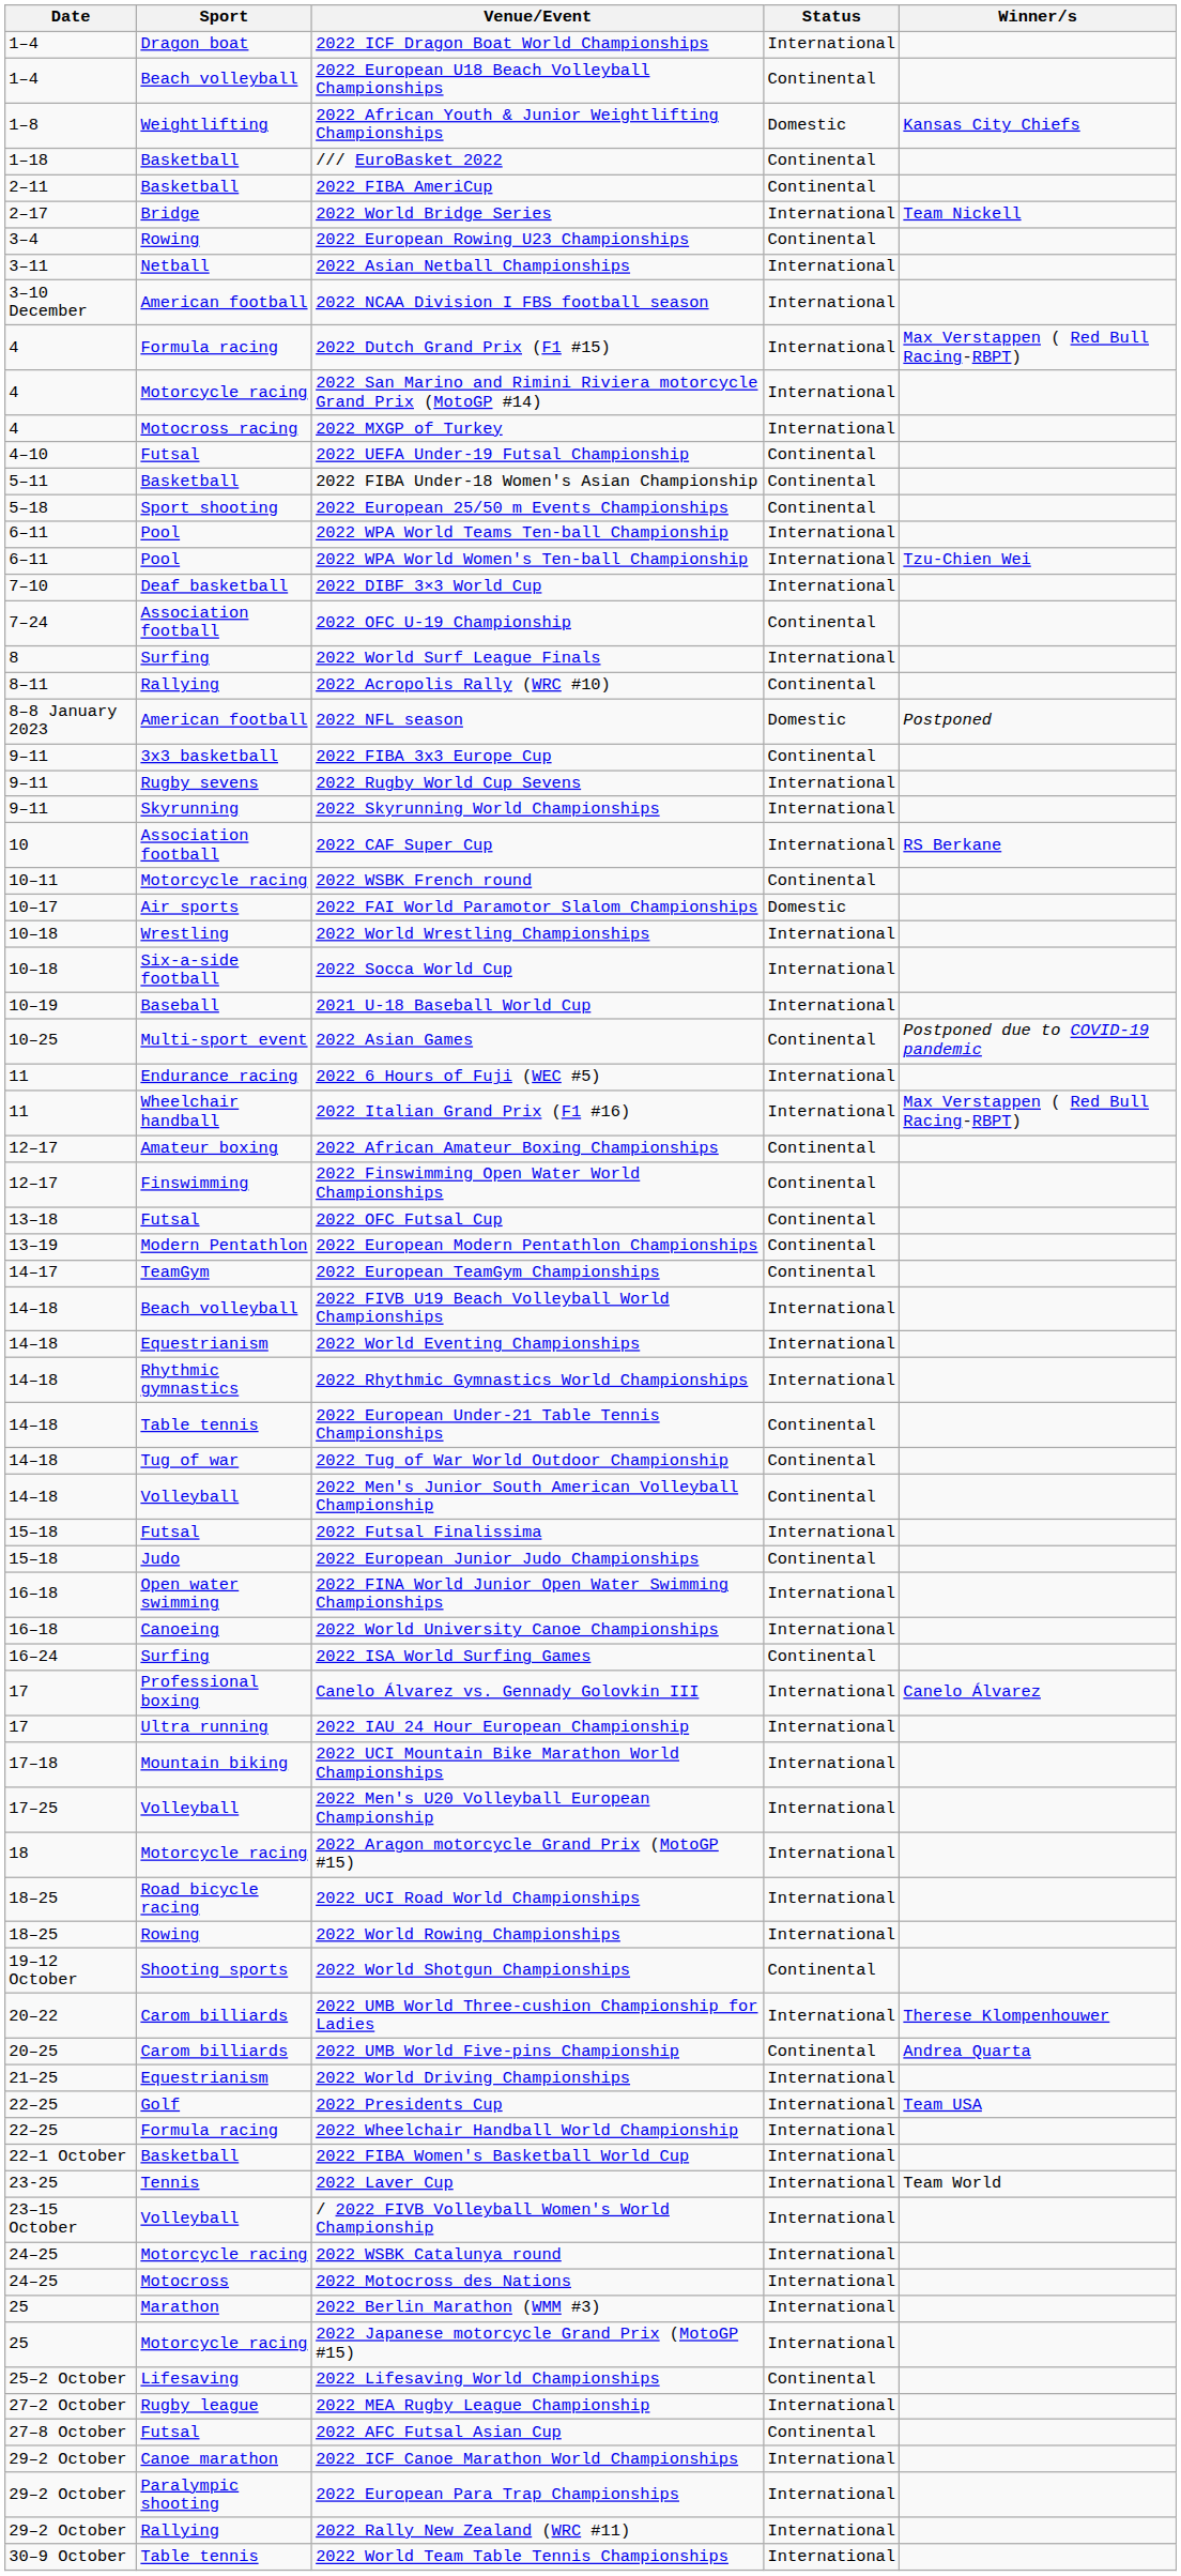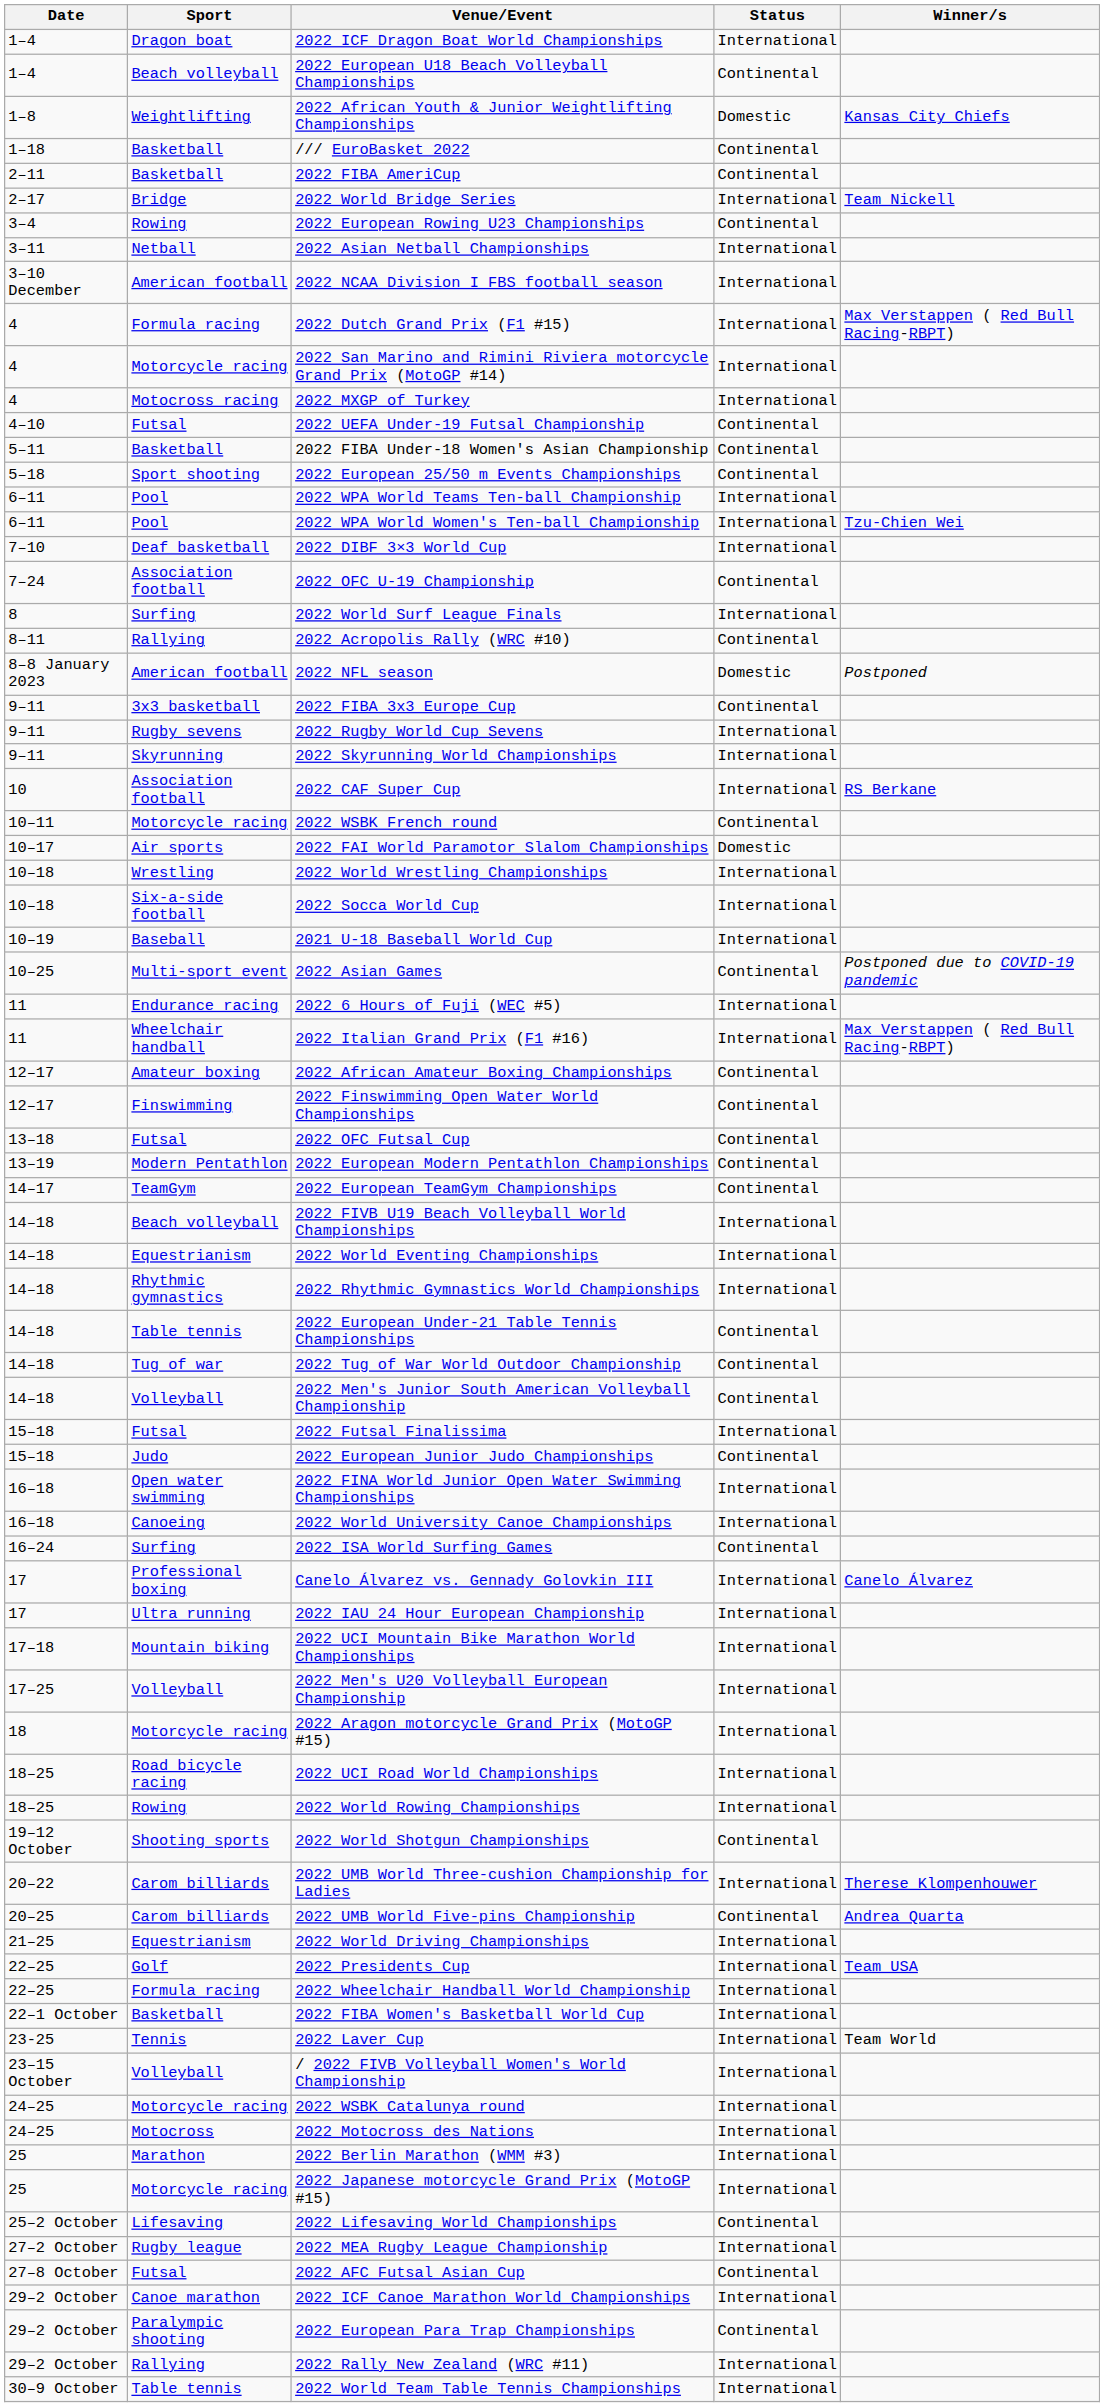 <table class="wikitable source" style="font-size:95%; width: 100%">
 <tr>
 <th>Date</th>
 <th>Sport</th>
 <th>Venue/Event</th>
 <th>Status</th>
 <th>Winner/s</th>
 </tr>
 <tr>
 <td>1–4</td>
 <td><a href='#'>Dragon boat</a></td>
 <td> <a href='#'>2022 ICF Dragon Boat World Championships</a></td>
 <td>International</td>
 <td></td>
 </tr>
 <tr>
 <td>1–4</td>
 <td><a href='#'>Beach volleyball</a></td>
 <td> <a href='#'>2022 European U18 Beach Volleyball Championships</a></td>
 <td>Continental</td>
 <td></td>
 </tr>
 <tr>
 <td>1–8</td>
 <td><a href='#'>Weightlifting</a></td>
 <td> <a href='#'>2022 African Youth & Junior Weightlifting Championships</a></td>
 <td>Domestic</td>
 <td> <a href='#'>Kansas City Chiefs</a></td>
 </tr>
 <tr>
 <td>1–18</td>
 <td><a href='#'>Basketball</a></td>
 <td>/// <a href='#'>EuroBasket 2022</a></td>
 <td>Continental</td>
 <td></td>
 </tr>
 <tr>
 <td>2–11</td>
 <td><a href='#'>Basketball</a></td>
 <td> <a href='#'>2022 FIBA AmeriCup</a></td>
 <td>Continental</td>
 <td></td>
 </tr>
 <tr>
 <td>2–17</td>
 <td><a href='#'>Bridge</a></td>
 <td> <a href='#'>2022 World Bridge Series</a></td>
 <td>International</td>
 <td> <a href='#'>Team Nickell</a></td>
 </tr>
 <tr>
 <td>3–4</td>
 <td><a href='#'>Rowing</a></td>
 <td> <a href='#'>2022 European Rowing U23 Championships</a></td>
 <td>Continental</td>
 <td></td>
 </tr>
 <tr>
 <td>3–11</td>
 <td><a href='#'>Netball</a></td>
 <td> <a href='#'>2022 Asian Netball Championships</a></td>
 <td>International</td>
 <td></td>
 </tr>
 <tr>
 <td>3–10 December</td>
 <td><a href='#'>American football</a></td>
 <td> <a href='#'>2022 NCAA Division I FBS football season</a></td>
 <td>International</td>
 <td></td>
 </tr>
 <tr>
 <td>4</td>
 <td><a href='#'>Formula racing</a></td>
 <td> <a href='#'>2022 Dutch Grand Prix</a> (<a href='#'>F1</a> #15)</td>
 <td>International</td>
 <td> <a href='#'>Max Verstappen</a> ( <a href='#'>Red Bull Racing</a>-<a href='#'>RBPT</a>)</td>
 </tr>
 <tr>
 <td>4</td>
 <td><a href='#'>Motorcycle racing</a></td>
 <td> <a href='#'>2022 San Marino and Rimini Riviera motorcycle Grand Prix</a> (<a href='#'>MotoGP</a> #14)</td>
 <td>International</td>
 <td></td>
 </tr>
 <tr>
 <td>4</td>
 <td><a href='#'>Motocross racing</a></td>
 <td> <a href='#'>2022 MXGP of Turkey</a></td>
 <td>International</td>
 <td></td>
 </tr>
 <tr>
 <td>4–10</td>
 <td><a href='#'>Futsal</a></td>
 <td> <a href='#'>2022 UEFA Under-19 Futsal Championship</a></td>
 <td>Continental</td>
 <td></td>
 </tr>
 <tr>
 <td>5–11</td>
 <td><a href='#'>Basketball</a></td>
 <td> 2022 FIBA Under-18 Women's Asian Championship</td>
 <td>Continental</td>
 <td></td>
 </tr>
 <tr>
 <td>5–18</td>
 <td><a href='#'>Sport shooting</a></td>
 <td> <a href='#'>2022 European 25/50 m Events Championships</a></td>
 <td>Continental</td>
 <td></td>
 </tr>
 <tr>
 <td>6–11</td>
 <td><a href='#'>Pool</a></td>
 <td> <a href='#'>2022 WPA World Teams Ten-ball Championship</a></td>
 <td>International</td>
 <td></td>
 </tr>
 <tr>
 <td>6–11</td>
 <td><a href='#'>Pool</a></td>
 <td> <a href='#'>2022 WPA World Women's Ten-ball Championship</a></td>
 <td>International</td>
 <td> <a href='#'>Tzu-Chien Wei</a></td>
 </tr>
 <tr>
 <td>7–10</td>
 <td><a href='#'>Deaf basketball</a></td>
 <td> <a href='#'>2022 DIBF 3×3 World Cup</a></td>
 <td>International</td>
 <td></td>
 </tr>
 <tr>
 <td>7–24</td>
 <td><a href='#'>Association football</a></td>
 <td> <a href='#'>2022 OFC U-19 Championship</a></td>
 <td>Continental</td>
 <td></td>
 </tr>
 <tr>
 <td>8</td>
 <td><a href='#'>Surfing</a></td>
 <td> <a href='#'>2022 World Surf League Finals</a></td>
 <td>International</td>
 <td></td>
 </tr>
 <tr>
 <td>8–11</td>
 <td><a href='#'>Rallying</a></td>
 <td> <a href='#'>2022 Acropolis Rally</a> (<a href='#'>WRC</a> #10)</td>
 <td>Continental</td>
 <td></td>
 </tr>
 <tr>
 <td>8–8 January 2023</td>
 <td><a href='#'>American football</a></td>
 <td> <a href='#'>2022 NFL season</a></td>
 <td>Domestic</td>
 <td><em>Postponed</em></td>
 </tr>
 <tr>
 <td>9–11</td>
 <td><a href='#'>3x3 basketball</a></td>
 <td> <a href='#'>2022 FIBA 3x3 Europe Cup</a></td>
 <td>Continental</td>
 <td></td>
 </tr>
 <tr>
 <td>9–11</td>
 <td><a href='#'>Rugby sevens</a></td>
 <td> <a href='#'>2022 Rugby World Cup Sevens</a></td>
 <td>International</td>
 <td></td>
 </tr>
 <tr>
 <td>9–11</td>
 <td><a href='#'>Skyrunning</a></td>
 <td> <a href='#'>2022 Skyrunning World Championships</a></td>
 <td>International</td>
 <td></td>
 </tr>
 <tr>
 <td>10</td>
 <td><a href='#'>Association football</a></td>
 <td> <a href='#'>2022 CAF Super Cup</a></td>
 <td>International</td>
 <td> <a href='#'>RS Berkane</a></td>
 </tr>
 <tr>
 <td>10–11</td>
 <td><a href='#'>Motorcycle racing</a></td>
 <td> <a href='#'>2022 WSBK French round</a></td>
 <td>Continental</td>
 <td></td>
 </tr>
 <tr>
 <td>10–17</td>
 <td><a href='#'>Air sports</a></td>
 <td> <a href='#'>2022 FAI World Paramotor Slalom Championships</a></td>
 <td>Domestic</td>
 <td></td>
 </tr>
 <tr>
 <td>10–18</td>
 <td><a href='#'>Wrestling</a></td>
 <td> <a href='#'>2022 World Wrestling Championships</a></td>
 <td>International</td>
 <td></td>
 </tr>
 <tr>
 <td>10–18</td>
 <td><a href='#'>Six-a-side football</a></td>
 <td> <a href='#'>2022 Socca World Cup</a></td>
 <td>International</td>
 <td></td>
 </tr>
 <tr>
 <td>10–19</td>
 <td><a href='#'>Baseball</a></td>
 <td> <a href='#'>2021 U-18 Baseball World Cup</a></td>
 <td>International</td>
 <td></td>
 </tr>
 <tr>
 <td>10–25</td>
 <td><a href='#'>Multi-sport event</a></td>
 <td> <a href='#'>2022 Asian Games</a></td>
 <td>Continental</td>
 <td><em>Postponed due to <a href='#'>COVID-19 pandemic</a></em></td>
 </tr>
 <tr>
 <td>11</td>
 <td><a href='#'>Endurance racing</a></td>
 <td> <a href='#'>2022 6 Hours of Fuji</a> (<a href='#'>WEC</a> #5)</td>
 <td>International</td>
 <td></td>
 </tr>
 <tr>
 <td>11</td>
 <td><a href='#'>Wheelchair handball</a></td>
 <td> <a href='#'>2022 Italian Grand Prix</a> (<a href='#'>F1</a> #16)</td>
 <td>International</td>
 <td> <a href='#'>Max Verstappen</a> ( <a href='#'>Red Bull Racing</a>-<a href='#'>RBPT</a>)</td>
 </tr>
 <tr>
 <td>12–17</td>
 <td><a href='#'>Amateur boxing</a></td>
 <td> <a href='#'>2022 African Amateur Boxing Championships</a></td>
 <td>Continental</td>
 <td></td>
 </tr>
 <tr>
 <td>12–17</td>
 <td><a href='#'>Finswimming</a></td>
 <td> <a href='#'>2022 Finswimming Open Water World Championships</a></td>
 <td>Continental</td>
 <td></td>
 </tr>
 <tr>
 <td>13–18</td>
 <td><a href='#'>Futsal</a></td>
 <td> <a href='#'>2022 OFC Futsal Cup</a></td>
 <td>Continental</td>
 <td></td>
 </tr>
 <tr>
 <td>13–19</td>
 <td><a href='#'>Modern Pentathlon</a></td>
 <td> <a href='#'>2022 European Modern Pentathlon Championships</a></td>
 <td>Continental</td>
 <td></td>
 </tr>
 <tr>
 <td>14–17</td>
 <td><a href='#'>TeamGym</a></td>
 <td> <a href='#'>2022 European TeamGym Championships</a></td>
 <td>Continental</td>
 <td></td>
 </tr>
 <tr>
 <td>14–18</td>
 <td><a href='#'>Beach volleyball</a></td>
 <td> <a href='#'>2022 FIVB U19 Beach Volleyball World Championships</a></td>
 <td>International</td>
 <td></td>
 </tr>
 <tr>
 <td>14–18</td>
 <td><a href='#'>Equestrianism</a></td>
 <td> <a href='#'>2022 World Eventing Championships</a></td>
 <td>International</td>
 <td></td>
 </tr>
 <tr>
 <td>14–18</td>
 <td><a href='#'>Rhythmic gymnastics</a></td>
 <td> <a href='#'>2022 Rhythmic Gymnastics World Championships</a></td>
 <td>International</td>
 <td></td>
 </tr>
 <tr>
 <td>14–18</td>
 <td><a href='#'>Table tennis</a></td>
 <td> <a href='#'>2022 European Under-21 Table Tennis Championships</a></td>
 <td>Continental</td>
 <td></td>
 </tr>
 <tr>
 <td>14–18</td>
 <td><a href='#'>Tug of war</a></td>
 <td> <a href='#'>2022 Tug of War World Outdoor Championship</a></td>
 <td>Continental</td>
 <td></td>
 </tr>
 <tr>
 <td>14–18</td>
 <td><a href='#'>Volleyball</a></td>
 <td> <a href='#'>2022 Men's Junior South American Volleyball Championship</a></td>
 <td>Continental</td>
 <td></td>
 </tr>
 <tr>
 <td>15–18</td>
 <td><a href='#'>Futsal</a></td>
 <td> <a href='#'>2022 Futsal Finalissima</a></td>
 <td>International</td>
 <td></td>
 </tr>
 <tr>
 <td>15–18</td>
 <td><a href='#'>Judo</a></td>
 <td> <a href='#'>2022 European Junior Judo Championships</a></td>
 <td>Continental</td>
 <td></td>
 </tr>
 <tr>
 <td>16–18</td>
 <td><a href='#'>Open water swimming</a></td>
 <td> <a href='#'>2022 FINA World Junior Open Water Swimming Championships</a></td>
 <td>International</td>
 <td></td>
 </tr>
 <tr>
 <td>16–18</td>
 <td><a href='#'>Canoeing</a></td>
 <td> <a href='#'>2022 World University Canoe Championships</a></td>
 <td>International</td>
 <td></td>
 </tr>
 <tr>
 <td>16–24</td>
 <td><a href='#'>Surfing</a></td>
 <td> <a href='#'>2022 ISA World Surfing Games</a></td>
 <td>Continental</td>
 <td></td>
 </tr>
 <tr>
 <td>17</td>
 <td><a href='#'>Professional boxing</a></td>
 <td> <a href='#'>Canelo Álvarez vs. Gennady Golovkin III</a></td>
 <td>International</td>
 <td> <a href='#'>Canelo Álvarez</a></td>
 </tr>
 <tr>
 <td>17</td>
 <td><a href='#'>Ultra running</a></td>
 <td> <a href='#'>2022 IAU 24 Hour European Championship</a></td>
 <td>International</td>
 <td></td>
 </tr>
 <tr>
 <td>17–18</td>
 <td><a href='#'>Mountain biking</a></td>
 <td> <a href='#'>2022 UCI Mountain Bike Marathon World Championships</a></td>
 <td>International</td>
 <td></td>
 </tr>
 <tr>
 <td>17–25</td>
 <td><a href='#'>Volleyball</a></td>
 <td> <a href='#'>2022 Men's U20 Volleyball European Championship</a></td>
 <td>International</td>
 <td></td>
 </tr>
 <tr>
 <td>18</td>
 <td><a href='#'>Motorcycle racing</a></td>
 <td> <a href='#'>2022 Aragon motorcycle Grand Prix</a> (<a href='#'>MotoGP</a> #15)</td>
 <td>International</td>
 <td></td>
 </tr>
 <tr>
 <td>18–25</td>
 <td><a href='#'>Road bicycle racing</a></td>
 <td> <a href='#'>2022 UCI Road World Championships</a></td>
 <td>International</td>
 <td></td>
 </tr>
 <tr>
 <td>18–25</td>
 <td><a href='#'>Rowing</a></td>
 <td> <a href='#'>2022 World Rowing Championships</a></td>
 <td>International</td>
 <td></td>
 </tr>
 <tr>
 <td>19–12 October</td>
 <td><a href='#'>Shooting sports</a></td>
 <td> <a href='#'>2022 World Shotgun Championships</a></td>
 <td>Continental</td>
 <td></td>
 </tr>
 <tr>
 <td>20–22</td>
 <td><a href='#'>Carom billiards</a></td>
 <td> <a href='#'>2022 UMB World Three-cushion Championship for Ladies</a></td>
 <td>International</td>
 <td> <a href='#'>Therese Klompenhouwer</a></td>
 </tr>
 <tr>
 <td>20–25</td>
 <td><a href='#'>Carom billiards</a></td>
 <td> <a href='#'>2022 UMB World Five-pins Championship</a></td>
 <td>Continental</td>
 <td> <a href='#'>Andrea Quarta</a></td>
 </tr>
 <tr>
 <td>21–25</td>
 <td><a href='#'>Equestrianism</a></td>
 <td> <a href='#'>2022 World Driving Championships</a></td>
 <td>International</td>
 <td></td>
 </tr>
 <tr>
 <td>22–25</td>
 <td><a href='#'>Golf</a></td>
 <td> <a href='#'>2022 Presidents Cup</a></td>
 <td>International</td>
 <td> <a href='#'>Team USA</a></td>
 </tr>
 <tr>
 <td>22–25</td>
 <td><a href='#'>Formula racing</a></td>
 <td> <a href='#'>2022 Wheelchair Handball World Championship</a></td>
 <td>International</td>
 <td></td>
 </tr>
 <tr>
 <td>22–1 October</td>
 <td><a href='#'>Basketball</a></td>
 <td> <a href='#'>2022 FIBA Women's Basketball World Cup</a></td>
 <td>International</td>
 <td></td>
 </tr>
 <tr>
 <td>23-25</td>
 <td><a href='#'>Tennis</a></td>
 <td> <a href='#'>2022 Laver Cup</a></td>
 <td>International</td>
 <td> Team World</td>
 </tr>
 <tr>
 <td>23–15 October</td>
 <td><a href='#'>Volleyball</a></td>
 <td>/ <a href='#'>2022 FIVB Volleyball Women's World Championship</a></td>
 <td>International</td>
 <td></td>
 </tr>
 <tr>
 <td>24–25</td>
 <td><a href='#'>Motorcycle racing</a></td>
 <td> <a href='#'>2022 WSBK Catalunya round</a></td>
 <td>International</td>
 <td></td>
 </tr>
 <tr>
 <td>24–25</td>
 <td><a href='#'>Motocross</a></td>
 <td> <a href='#'>2022 Motocross des Nations</a></td>
 <td>International</td>
 <td></td>
 </tr>
 <tr>
 <td>25</td>
 <td><a href='#'>Marathon</a></td>
 <td> <a href='#'>2022 Berlin Marathon</a> (<a href='#'>WMM</a> #3)</td>
 <td>International</td>
 <td></td>
 </tr>
 <tr>
 <td>25</td>
 <td><a href='#'>Motorcycle racing</a></td>
 <td> <a href='#'>2022 Japanese motorcycle Grand Prix</a> (<a href='#'>MotoGP</a> #15)</td>
 <td>International</td>
 <td></td>
 </tr>
 <tr>
 <td>25–2 October</td>
 <td><a href='#'>Lifesaving</a></td>
 <td> <a href='#'>2022 Lifesaving World Championships</a></td>
 <td>Continental</td>
 <td></td>
 </tr>
 <tr>
 <td>27–2 October</td>
 <td><a href='#'>Rugby league</a></td>
 <td> <a href='#'>2022 MEA Rugby League Championship</a></td>
 <td>International</td>
 <td></td>
 </tr>
 <tr>
 <td>27–8 October</td>
 <td><a href='#'>Futsal</a></td>
 <td> <a href='#'>2022 AFC Futsal Asian Cup</a></td>
 <td>Continental</td>
 <td></td>
 </tr>
 <tr>
 <td>29–2 October</td>
 <td><a href='#'>Canoe marathon</a></td>
 <td> <a href='#'>2022 ICF Canoe Marathon World Championships</a></td>
 <td>International</td>
 <td></td>
 </tr>
 <tr>
 <td>29–2 October</td>
 <td><a href='#'>Paralympic shooting</a></td>
 <td> <a href='#'>2022 European Para Trap Championships</a></td>
-<td>International</td>
+<td>Continental</td>
 <td></td>
 </tr>
 <tr>
 <td>29–2 October</td>
 <td><a href='#'>Rallying</a></td>
 <td> <a href='#'>2022 Rally New Zealand</a> (<a href='#'>WRC</a> #11)</td>
 <td>International</td>
 <td></td>
 </tr>
 <tr>
 <td>30–9 October</td>
 <td><a href='#'>Table tennis</a></td>
 <td> <a href='#'>2022 World Team Table Tennis Championships</a></td>
 <td>International</td>
 <td></td>
 </tr>
 </table>
